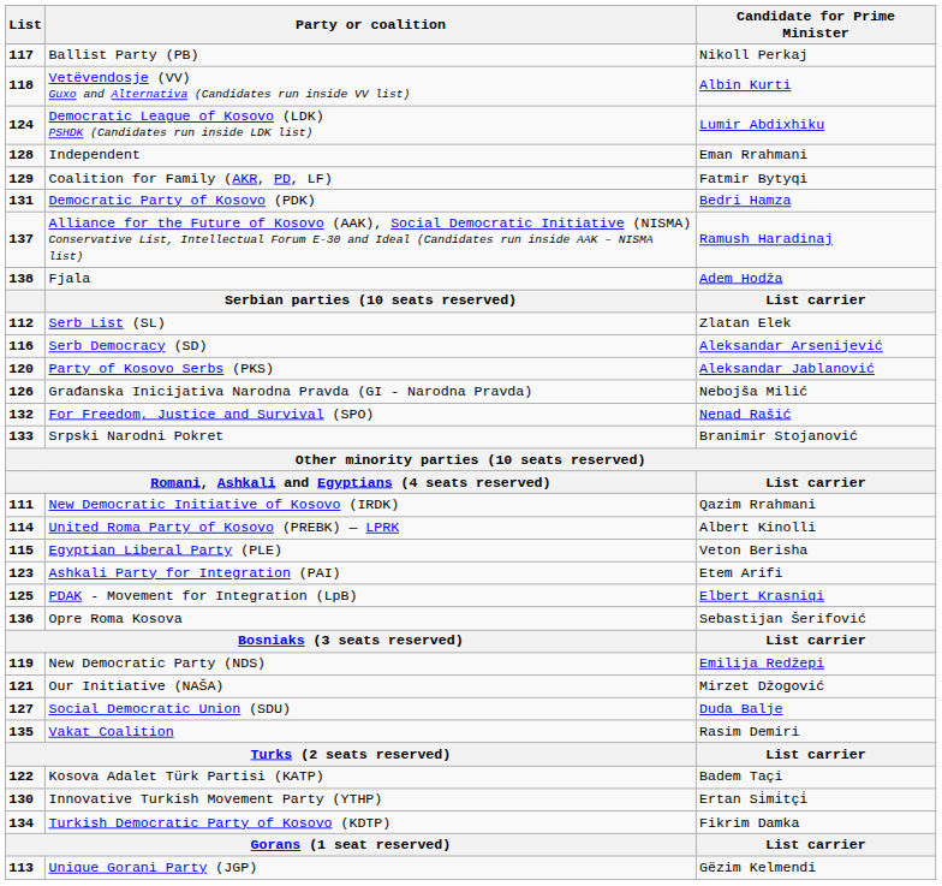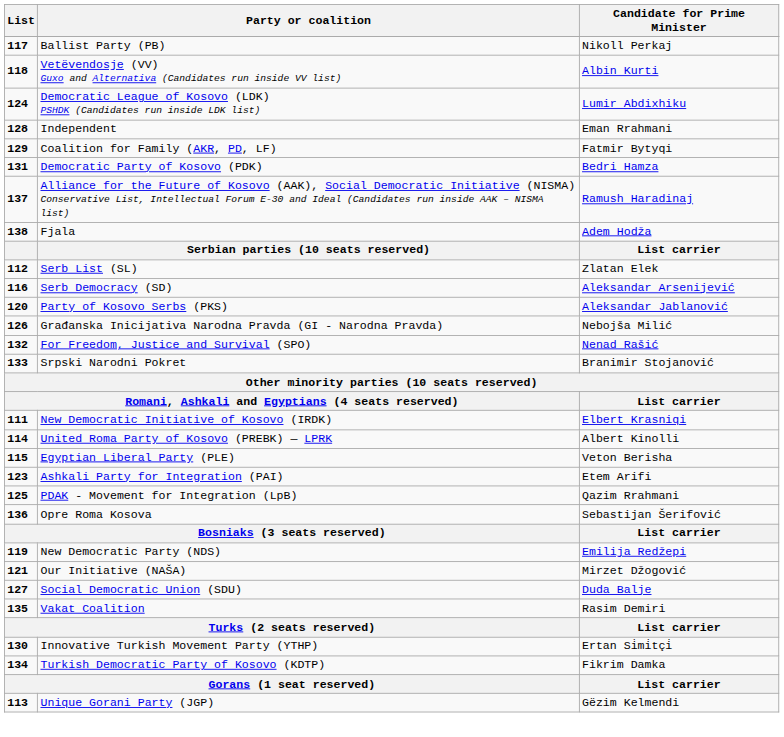 <table class="wikitable collapsible collapsed">
 <tr>
 <th>List</th>
 <th>Party or coalition</th>
 <th>Candidate for Prime Minister</th>
 </tr>
 <tr>
 </tr>
 <tr>
 <td><strong>117</strong></td>
 <td>Ballist Party (PB)</td>
 <td>Nikoll Perkaj</td>
 </tr>
 <tr>
 <td><strong>118</strong></td>
 <td><a href='#'>Vetëvendosje</a> (VV)<br><em><small><a href='#'>Guxo</a> and <a href='#'>Alternativa</a> (Candidates run inside VV list)</small></em></td>
 <td><a href='#'>Albin Kurti</a></td>
 </tr>
 <tr>
 <td><strong>124</strong></td>
 <td><a href='#'>Democratic League of Kosovo</a> (LDK)<br><em><small> <a href='#'>PSHDK</a> (Candidates run inside LDK list)</small></em></td>
 <td><a href='#'>Lumir Abdixhiku</a></td>
 </tr>
 <tr>
 <td><strong>128</strong></td>
 <td>Independent</td>
 <td>Eman Rrahmani</td>
 </tr>
 <tr>
 <td><strong>129</strong></td>
 <td>Coalition for Family (<a href='#'>AKR</a>, <a href='#'>PD</a>, LF)</td>
 <td>Fatmir Bytyqi</td>
 </tr>
 <tr>
 <td><strong>131</strong></td>
 <td><a href='#'>Democratic Party of Kosovo</a> (PDK)</td>
 <td><a href='#'>Bedri Hamza</a></td>
 </tr>
 <tr>
 <td><strong>137</strong></td>
 <td><a href='#'>Alliance for the Future of Kosovo</a> (AAK), <a href='#'>Social Democratic Initiative</a> (NISMA)<br><em><small>Conservative List, Intellectual Forum E-30 and Ideal (Candidates run inside AAK – NISMA list)</small></em></td>
 <td><a href='#'>Ramush Haradinaj</a></td>
 </tr>
 <tr>
 <td><strong>138</strong></td>
 <td>Fjala</td>
 <td><a href='#'>Adem Hodža</a></td>
 </tr>
 <tr>
 <th></th>
 <th>Serbian parties (10 seats reserved)</th>
 <th>List carrier</th>
 </tr>
 <tr>
 <td><strong>112</strong></td>
 <td><a href='#'>Serb List</a> (SL)</td>
 <td>Zlatan Elek</td>
 </tr>
 <tr>
 <td><strong>116</strong></td>
 <td><a href='#'>Serb Democracy</a> (SD)</td>
 <td><a href='#'>Aleksandar Arsenijević</a></td>
 </tr>
 <tr>
 <td><strong>120</strong></td>
 <td><a href='#'>Party of Kosovo Serbs</a> (PKS)</td>
 <td><a href='#'>Aleksandar Jablanović</a></td>
 </tr>
 <tr>
 <td><strong>126</strong></td>
 <td>Građanska Inicijativa Narodna Pravda (GI - Narodna Pravda)</td>
 <td>Nebojša Milić</td>
 </tr>
 <tr>
 <td><strong>132</strong></td>
 <td><a href='#'>For Freedom, Justice and Survival</a> (SPO)</td>
 <td><a href='#'>Nenad Rašić</a></td>
 </tr>
 <tr>
 <td><strong>133</strong></td>
 <td>Srpski Narodni Pokret</td>
 <td>Branimir Stojanović</td>
 </tr>
 <tr>
 <th colspan="3">Other minority parties (10 seats reserved)</th>
 </tr>
 <tr>
 <th colspan="2"><a href='#'>Romani</a>, <a href='#'>Ashkali</a> and <a href='#'>Egyptians</a> (4 seats reserved)</th>
 <th>List carrier</th>
 </tr>
 <tr>
 <td><strong>111</strong></td>
 <td><a href='#'>New Democratic Initiative of Kosovo</a> (IRDK)</td>
-<td>Qazim Rrahmani</td>
+<td><a href='#'>Elbert Krasniqi</a></td>
 </tr>
 <tr>
 <td><strong>114</strong></td>
 <td><a href='#'>United Roma Party of Kosovo</a> (PREBK) — <a href='#'>LPRK</a></td>
 <td>Albert Kinolli</td>
 </tr>
 <tr>
 <td><strong>115</strong></td>
 <td><a href='#'>Egyptian Liberal Party</a> (PLE)</td>
 <td>Veton Berisha</td>
 </tr>
 <tr>
 <td><strong>123</strong></td>
 <td><a href='#'>Ashkali Party for Integration</a> (PAI)</td>
 <td>Etem Arifi</td>
 </tr>
 <tr>
 <td><strong>125</strong></td>
 <td><a href='#'>PDAK</a> - Movement for Integration (LpB)</td>
-<td><a href='#'>Elbert Krasniqi</a></td>
+<td>Qazim Rrahmani</td>
 </tr>
 <tr>
 <td><strong>136</strong></td>
 <td>Opre Roma Kosova</td>
 <td>Sebastijan Šerifović</td>
 </tr>
 <tr>
 <th colspan="2"><a href='#'>Bosniaks</a> (3 seats reserved)</th>
 <th>List carrier</th>
 </tr>
 <tr>
 <td><strong>119</strong></td>
 <td>New Democratic Party (NDS)</td>
 <td><a href='#'>Emilija Redžepi</a></td>
 </tr>
 <tr>
 <td><strong>121</strong></td>
 <td>Our Initiative (NAŠA)</td>
 <td>Mirzet Džogović</td>
 </tr>
 <tr>
 <td><strong>127</strong></td>
 <td><a href='#'>Social Democratic Union</a> (SDU)</td>
 <td><a href='#'>Duda Balje</a></td>
 </tr>
 <tr>
 <td><strong>135</strong></td>
 <td><a href='#'>Vakat Coalition</a></td>
 <td>Rasim Demiri</td>
 </tr>
 <tr>
 <th colspan="2"><a href='#'>Turks</a> (2 seats reserved)</th>
 <th>List carrier</th>
 </tr>
 <tr>
-<td><strong>122</strong></td>
-<td>Kosova Adalet Türk Partisi (KATP)</td>
-<td>Badem Taçi</td>
-</tr>
-<tr>
 <td><strong>130</strong></td>
 <td>Innovative Turkish Movement Party (YTHP)</td>
 <td>Ertan Si̇mi̇tçi̇</td>
 </tr>
 <tr>
 <td><strong>134</strong></td>
 <td><a href='#'>Turkish Democratic Party of Kosovo</a> (KDTP)</td>
 <td>Fikrim Damka</td>
 </tr>
 <tr>
 <th colspan="2"><a href='#'>Gorans</a> (1 seat reserved)</th>
 <th>List carrier</th>
 </tr>
 <tr>
 <td><strong>113</strong></td>
 <td><a href='#'>Unique Gorani Party</a> (JGP)</td>
 <td>Gëzim Kelmendi</td>
 </tr>
 </table>
